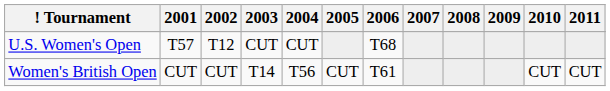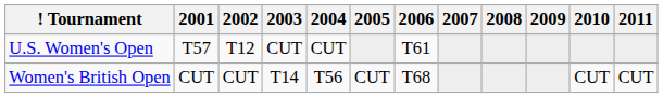 <table class="wikitable" style="font-size:95%;text-align:center;">
 <tr>
 <th>! Tournament</th>
 <th>2001</th>
 <th>2002</th>
 <th>2003</th>
 <th>2004</th>
 <th>2005</th>
 <th>2006</th>
 <th>2007</th>
 <th>2008</th>
 <th>2009</th>
 <th>2010</th>
 <th>2011</th>
 </tr>
 <tr>
 </tr>
 <tr>
 <td align=left><a href='#'>U.S. Women's Open</a></td>
 <td>T57</td>
 <td>T12</td>
 <td>CUT</td>
 <td>CUT</td>
 <td style="background:#eeeeee;"></td>
-<td>T68</td>
+<td>T61</td>
 <td style="background:#eeeeee;"></td>
 <td style="background:#eeeeee;"></td>
 <td style="background:#eeeeee;"></td>
 <td style="background:#eeeeee;"></td>
 <td style="background:#eeeeee;"></td>
 </tr>
 <tr>
 <td align=left><a href='#'>Women's British Open</a></td>
 <td>CUT</td>
 <td>CUT</td>
 <td>T14</td>
 <td>T56</td>
 <td>CUT</td>
-<td>T61</td>
+<td>T68</td>
 <td style="background:#eeeeee;"></td>
 <td style="background:#eeeeee;"></td>
 <td style="background:#eeeeee;"></td>
 <td>CUT</td>
 <td>CUT</td>
 </tr>
 </table>
